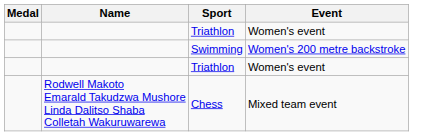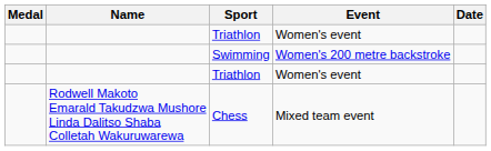 <table class="wikitable sortable" style="font-size:95%">
 <tr>
 <th>Medal</th>
 <th>Name</th>
 <th>Sport</th>
 <th>Event</th>
+<th>Date</th>
 </tr>
 <tr>
 <td></td>
 <td></td>
 <td><a href='#'>Triathlon</a></td>
 <td>Women's event</td>
+<td></td>
 </tr>
 <tr>
 <td></td>
 <td></td>
 <td><a href='#'>Swimming</a></td>
 <td><a href='#'>Women's 200 metre backstroke</a></td>
+<td></td>
 </tr>
 <tr>
 <td></td>
 <td></td>
 <td><a href='#'>Triathlon</a></td>
 <td>Women's event</td>
+<td></td>
 </tr>
 <tr>
 <td></td>
 <td><a href='#'>Rodwell Makoto</a><br><a href='#'>Emarald Takudzwa Mushore</a><br><a href='#'>Linda Dalitso Shaba</a><br><a href='#'>Colletah Wakuruwarewa</a></td>
 <td><a href='#'>Chess</a></td>
 <td>Mixed team event</td>
+<td></td>
 </tr>
 </table>
